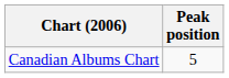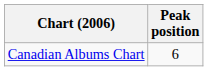 <table class="wikitable">
 <tr>
 <th align="left">Chart (2006)</th>
 <th align="left">Peak<br>position</th>
 </tr>
 <tr>
 <td align="left"><a href='#'>Canadian Albums Chart</a></td>
-<td align="center">5</td>
+<td align="center">6</td>
 </tr>
 </table>
